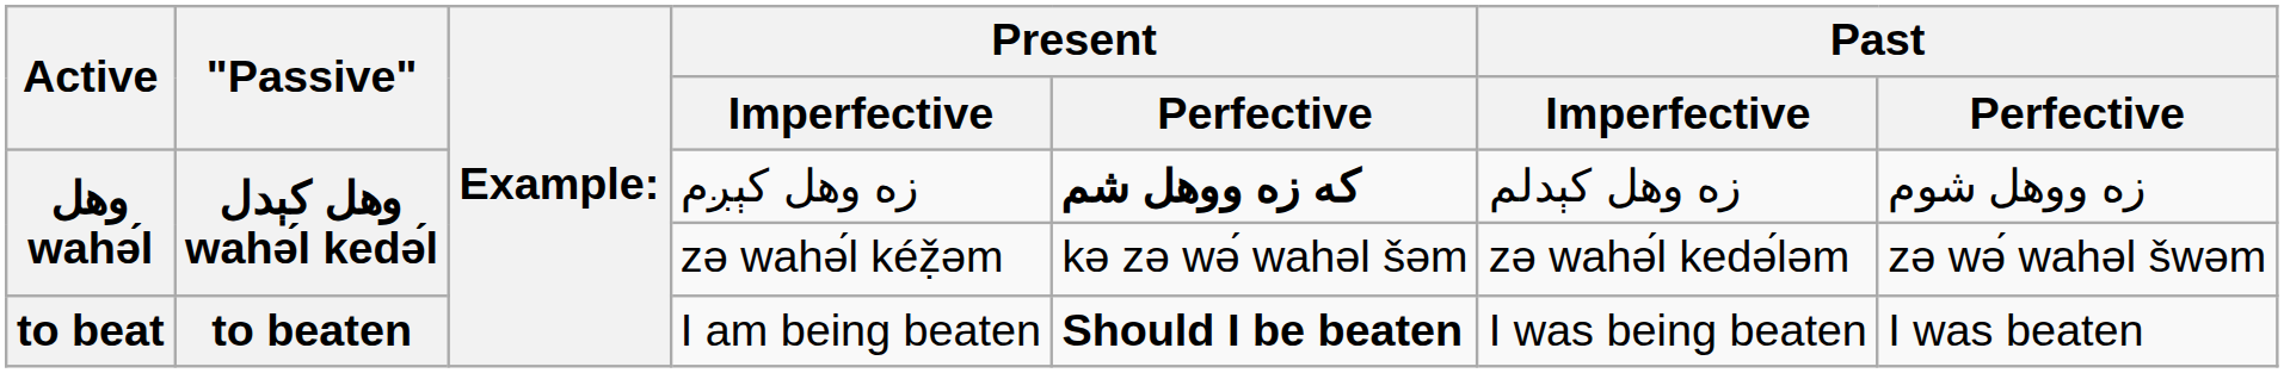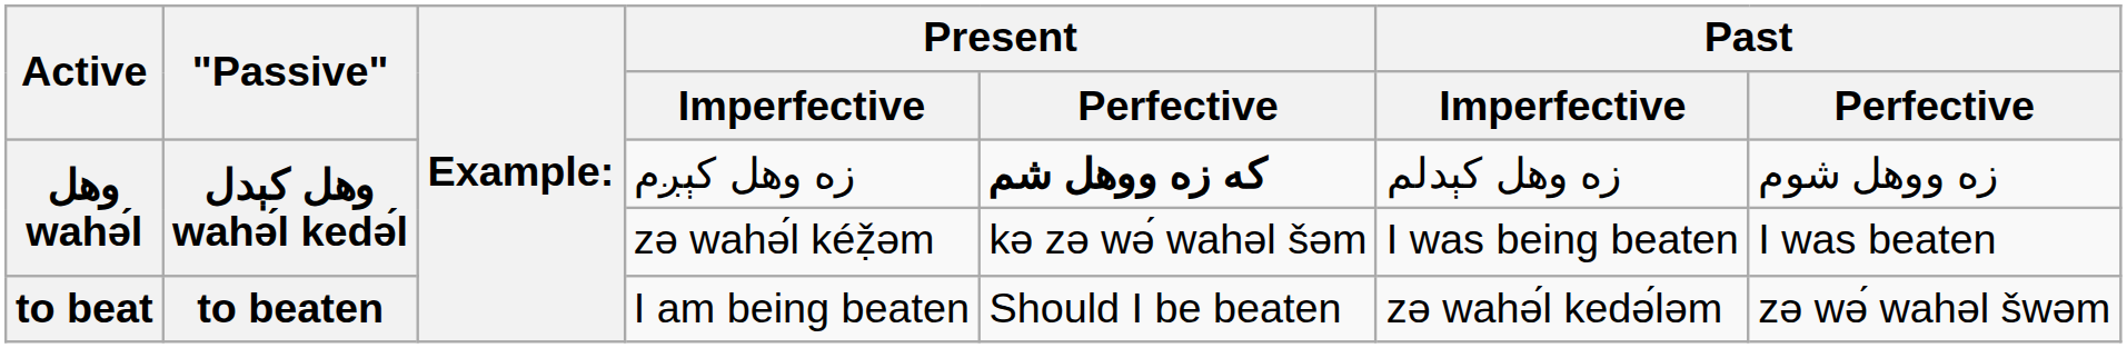 <table class="wikitable">
 <tr>
 <th rowspan="2">Active</th>
 <th rowspan="2">"Passive"</th>
 <th rowspan="5">Example:</th>
 <th colspan="2">Present</th>
 <th colspan="2">Past</th>
 </tr>
 <tr>
 <th>Imperfective</th>
 <th>Perfective</th>
 <th>Imperfective</th>
 <th><strong>Perfective</strong></th>
 </tr>
 <tr>
 <th rowspan="2">وهل<br>wahә́l</th>
 <th rowspan="2"><strong>وهل کېدل</strong><br>wahә́l kedә́l</th>
 <td>زه وهل کېږم</td>
 <td><strong>که زه ووهل شم</strong></td>
 <td>زه وهل کېدلم</td>
 <td>زه ووهل شوم</td>
 </tr>
 <tr>
 <td>zә wahә́l kéẓ̌әm</td>
 <td>kә zә wә́ wahәl šәm</td>
-<td>zә wahә́l kedә́lәm</td>
-<td>zә wә́ wahәl šwәm</td>
+<td>I was being beaten</td>
+<td>I was beaten</td>
 </tr>
 <tr>
 <th>to beat</th>
 <th>to beaten</th>
 <td>I am being beaten</td>
-<td><strong>Should I be beaten</strong></td>
-<td>I was being beaten</td>
-<td>I was beaten</td>
+<td>Should I be beaten</td>
+<td>zә wahә́l kedә́lәm</td>
+<td>zә wә́ wahәl šwәm</td>
 </tr>
 </table>
